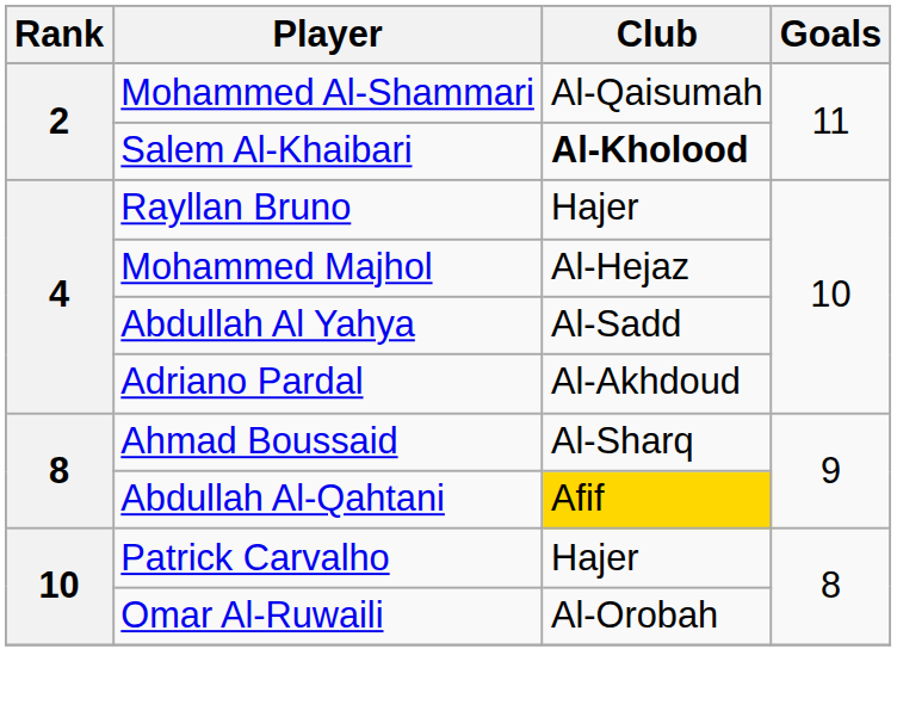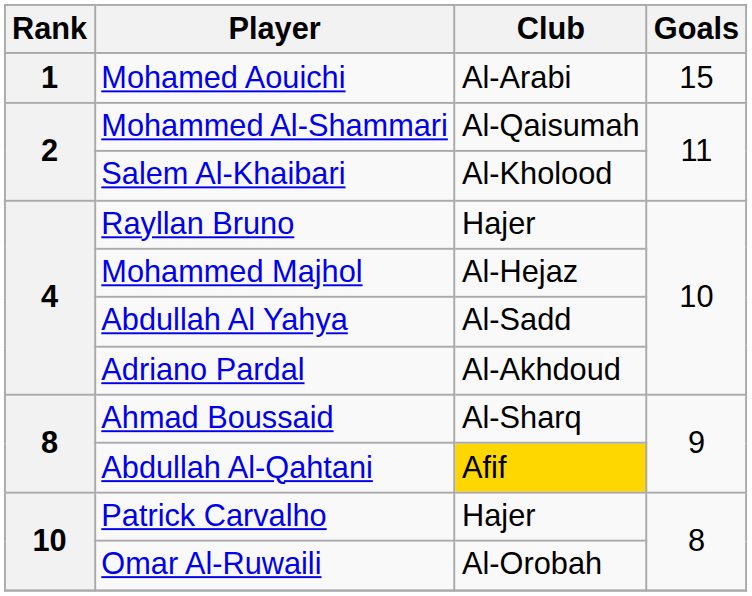 <table class=wikitable>
 <tr>
 <th>Rank</th>
 <th>Player</th>
 <th>Club</th>
 <th>Goals</th>
+</tr>
+<tr>
+<th>1</th>
+<td> <a href='#'>Mohamed Aouichi</a></td>
+<td>Al-Arabi</td>
+<td align=center>15</td>
 </tr>
 <tr>
 <th rowspan=2>2</th>
 <td> <a href='#'>Mohammed Al-Shammari</a></td>
 <td>Al-Qaisumah</td>
 <td align=center rowspan=2>11</td>
 </tr>
 <tr>
 <td> <a href='#'>Salem Al-Khaibari</a></td>
-<td><strong>Al-Kholood</strong></td>
+<td>Al-Kholood</td>
 </tr>
 <tr>
 <th rowspan=4>4</th>
 <td> <a href='#'>Rayllan Bruno</a></td>
 <td>Hajer</td>
 <td align=center rowspan=4>10</td>
 </tr>
 <tr>
 <td> <a href='#'>Mohammed Majhol</a></td>
 <td>Al-Hejaz</td>
 </tr>
 <tr>
 <td> <a href='#'>Abdullah Al Yahya</a></td>
 <td>Al-Sadd</td>
 </tr>
 <tr>
 <td> <a href='#'>Adriano Pardal</a></td>
 <td>Al-Akhdoud</td>
 </tr>
 <tr>
 <th rowspan=2>8</th>
 <td> <a href='#'>Ahmad Boussaid</a></td>
 <td>Al-Sharq</td>
 <td align=center rowspan=2>9</td>
 </tr>
 <tr>
 <td> <a href='#'>Abdullah Al-Qahtani</a></td>
 <td style="background: gold;">Afif</td>
 </tr>
 <tr>
 <th rowspan=2>10</th>
 <td> <a href='#'>Patrick Carvalho</a></td>
 <td>Hajer</td>
 <td align=center rowspan=2>8</td>
 </tr>
 <tr>
 <td> <a href='#'>Omar Al-Ruwaili</a></td>
 <td>Al-Orobah</td>
 </tr>
 <tr>
 </tr>
 </table>
